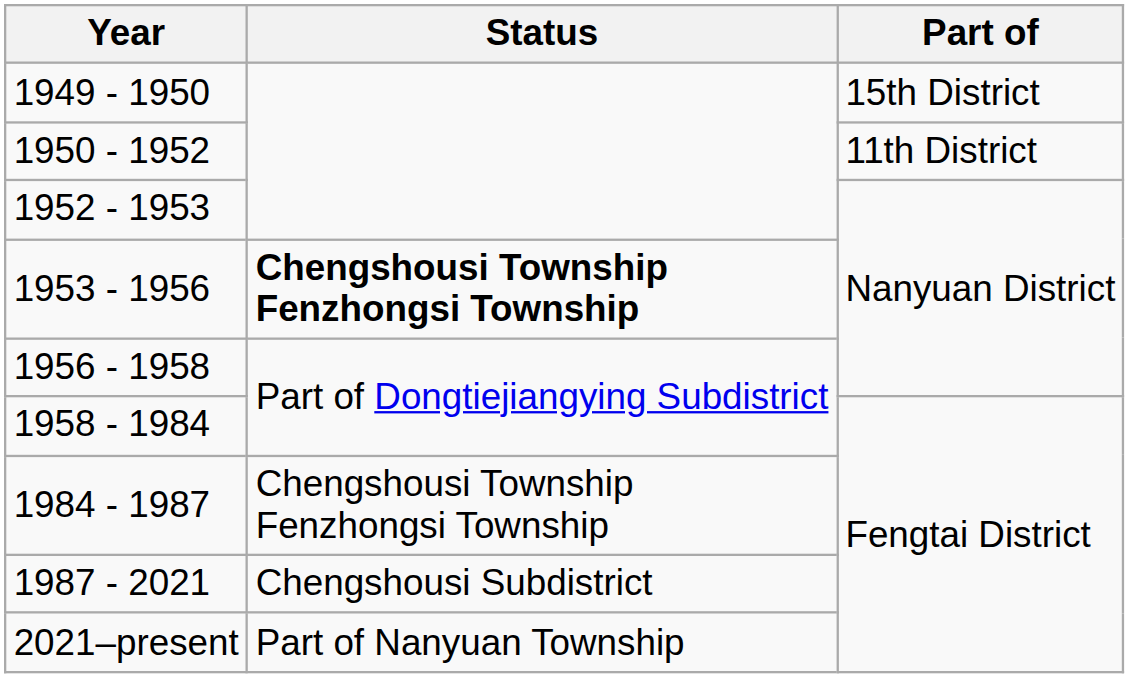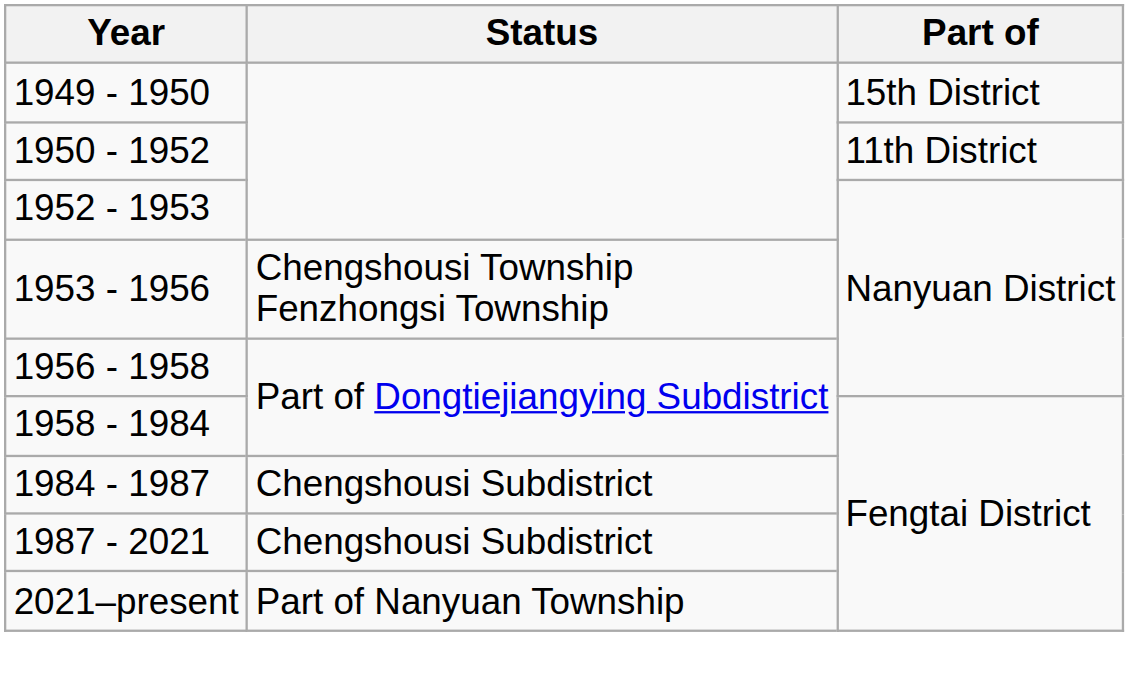 <table class="wikitable">
 <tr>
 <th>Year</th>
 <th>Status</th>
 <th>Part of</th>
 </tr>
 <tr>
 <td>1949 - 1950</td>
 <td rowspan="3"></td>
 <td>15th District</td>
 </tr>
 <tr>
 <td>1950 - 1952</td>
 <td>11th District</td>
 </tr>
 <tr>
 <td>1952 - 1953</td>
 <td rowspan="3">Nanyuan District</td>
 </tr>
 <tr>
 <td>1953 - 1956</td>
-<td><strong>Chengshousi Township<br>Fenzhongsi Township</strong></td>
+<td>Chengshousi Township<br>Fenzhongsi Township</td>
 </tr>
 <tr>
 <td>1956 - 1958</td>
 <td rowspan="2">Part of <a href='#'>Dongtiejiangying Subdistrict</a></td>
 </tr>
 <tr>
 <td>1958 - 1984</td>
 <td rowspan="4">Fengtai District</td>
 </tr>
 <tr>
 <td>1984 - 1987</td>
-<td>Chengshousi Township<br>Fenzhongsi Township</td>
+<td>Chengshousi Subdistrict</td>
 </tr>
 <tr>
 <td>1987 - 2021</td>
 <td>Chengshousi Subdistrict</td>
 </tr>
 <tr>
 <td>2021–present</td>
 <td>Part of Nanyuan Township</td>
 </tr>
 </table>
